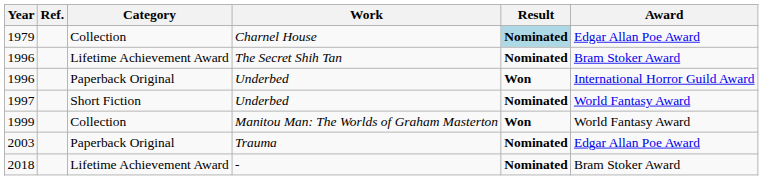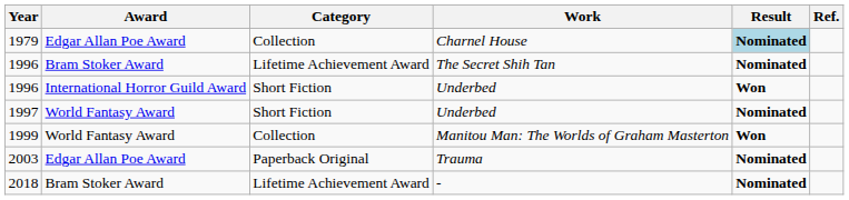 <table class="wikitable">
 <tr>
 <th>Year</th>
-<th>Ref.</th>
+<th>Award</th>
 <th>Category</th>
 <th>Work</th>
 <th>Result</th>
-<th>Award</th>
+<th>Ref.</th>
 </tr>
 <tr>
 <td>1979</td>
-<td></td>
+<td><a href='#'>Edgar Allan Poe Award</a></td>
 <td>Collection</td>
 <td><em>Charnel House</em></td>
 <td style="background: lightblue;"><strong>Nominated</strong></td>
-<td><a href='#'>Edgar Allan Poe Award</a></td>
+<td></td>
 </tr>
 <tr>
 <td>1996</td>
-<td></td>
+<td><a href='#'>Bram Stoker Award</a></td>
 <td>Lifetime Achievement Award</td>
 <td><em>The Secret Shih Tan</em></td>
 <td><strong>Nominated</strong></td>
-<td><a href='#'>Bram Stoker Award</a></td>
+<td></td>
 </tr>
 <tr>
 <td>1996</td>
-<td></td>
-<td>Paperback Original</td>
+<td><a href='#'>International Horror Guild Award</a></td>
+<td>Short Fiction</td>
 <td><em>Underbed</em></td>
 <td><strong>Won</strong></td>
-<td><a href='#'>International Horror Guild Award</a></td>
+<td></td>
 </tr>
 <tr>
 <td>1997</td>
-<td></td>
+<td><a href='#'>World Fantasy Award</a></td>
 <td>Short Fiction</td>
 <td><em>Underbed</em></td>
 <td><strong>Nominated</strong></td>
-<td><a href='#'>World Fantasy Award</a></td>
+<td></td>
 </tr>
 <tr>
 <td>1999</td>
-<td></td>
+<td>World Fantasy Award</td>
 <td>Collection</td>
 <td><em>Manitou Man: The Worlds of Graham Masterton</em></td>
 <td><strong>Won</strong></td>
-<td>World Fantasy Award</td>
+<td></td>
 </tr>
 <tr>
 <td>2003</td>
-<td></td>
+<td><a href='#'>Edgar Allan Poe Award</a></td>
 <td>Paperback Original</td>
 <td><em>Trauma</em></td>
 <td><strong>Nominated</strong></td>
-<td><a href='#'>Edgar Allan Poe Award</a></td>
+<td></td>
 </tr>
 <tr>
 <td>2018</td>
-<td></td>
+<td>Bram Stoker Award</td>
 <td>Lifetime Achievement Award</td>
 <td>-</td>
 <td><strong>Nominated</strong></td>
-<td>Bram Stoker Award</td>
+<td></td>
 </tr>
 </table>
